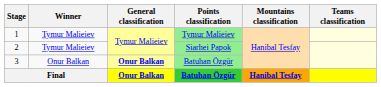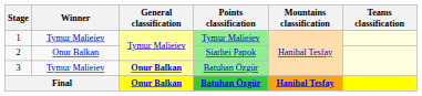 <table class="wikitable" style="text-align: center; font-size:smaller;">
 <tr>
 <th width="1%">Stage</th>
 <th width="15%">Winner</th>
 <th width="12%">General classification<br></th>
 <th width="12%">Points classification<br></th>
 <th width="12%">Mountains classification<br></th>
 <th width="12%">Teams classification<br></th>
 </tr>
 <tr>
 <td>1</td>
 <td><a href='#'>Tymur Malieiev</a></td>
 <td style="background:#FFFF99;" rowspan=2><a href='#'>Tymur Malieiev</a></td>
 <td style="background:lightgreen;"><a href='#'>Tymur Malieiev</a></td>
 <td style="background:navajowhite;" rowspan=3><a href='#'>Hanibal Tesfay</a></td>
 <td style="background:lightyellow;"></td>
 </tr>
 <tr>
 <td>2</td>
-<td><a href='#'>Tymur Malieiev</a></td>
+<td><a href='#'>Onur Balkan</a></td>
 <td style="background:lightgreen;"><a href='#'>Siarhei Papok</a></td>
 <td style="background:lightyellow;" rowspan=2></td>
 </tr>
 <tr>
 <td>3</td>
-<td><a href='#'>Onur Balkan</a></td>
+<td><a href='#'>Tymur Malieiev</a></td>
 <td style="background:#FFFF99;"><strong><a href='#'>Onur Balkan</a></strong></td>
 <td style="background:lightgreen;"><a href='#'>Batuhan Özgür</a></td>
 </tr>
 <tr>
 <th colspan=2>Final</th>
 <th style="background:yellow;"><a href='#'>Onur Balkan</a></th>
 <th style="background:limegreen;"><a href='#'>Batuhan Özgür</a></th>
 <th style="background:orange;"><a href='#'>Hanibal Tesfay</a></th>
 <th style="background:yellow;"></th>
 </tr>
 </table>
